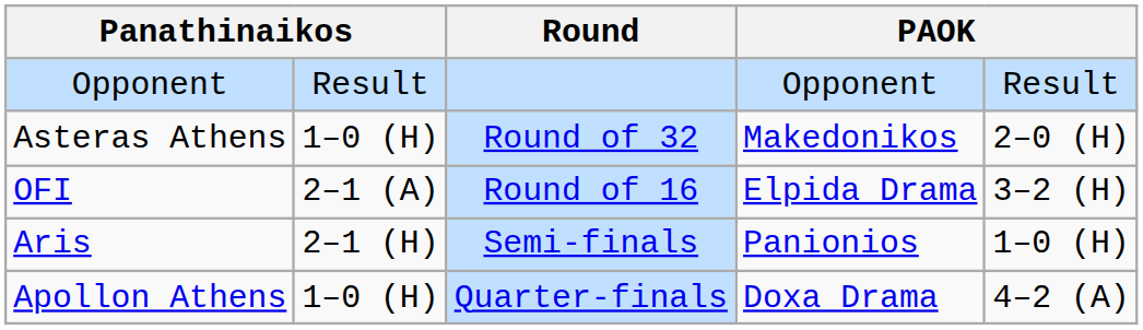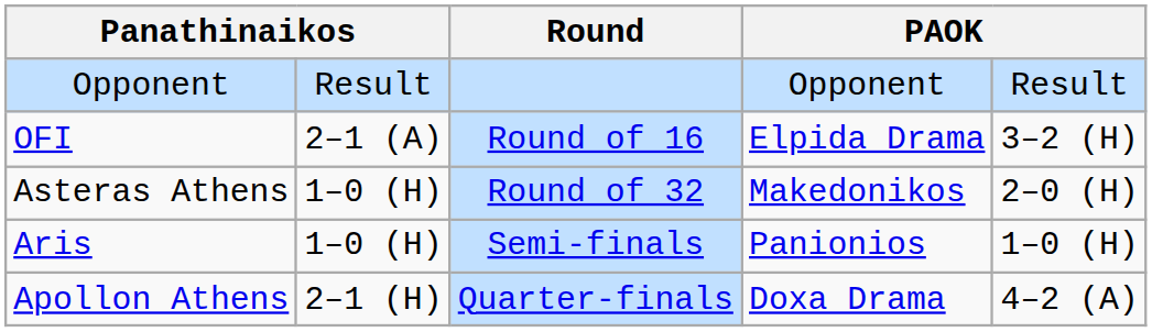 <table class="wikitable" style="text-align:center">
 <tr>
 <th colspan="2">Panathinaikos</th>
 <th>Round</th>
 <th colspan="2">PAOK</th>
 </tr>
 <tr style="background:#C1E0FF">
 <td>Opponent</td>
 <td>Result</td>
 <td></td>
 <td>Opponent</td>
 <td>Result</td>
 </tr>
 <tr>
+<td style="text-align:left"><a href='#'>OFI</a></td>
+<td>2–1 (A)</td>
+<td style="background:#C1E0FF"><a href='#'>Round of 16</a></td>
+<td style="text-align:left"><a href='#'>Elpida Drama</a></td>
+<td>3–2  (H)</td>
+</tr>
+<tr>
 <td style="text-align:left">Asteras Athens</td>
 <td>1–0 (H)</td>
 <td style="background:#C1E0FF"><a href='#'>Round of 32</a></td>
 <td style="text-align:left"><a href='#'>Makedonikos</a></td>
 <td>2–0 (H)</td>
 </tr>
 <tr>
-<td style="text-align:left"><a href='#'>OFI</a></td>
-<td>2–1 (A)</td>
-<td style="background:#C1E0FF"><a href='#'>Round of 16</a></td>
-<td style="text-align:left"><a href='#'>Elpida Drama</a></td>
-<td>3–2  (H)</td>
-</tr>
-<tr>
 <td style="text-align:left"><a href='#'>Aris</a></td>
-<td>2–1 (H)</td>
+<td>1–0 (H)</td>
 <td style="background:#C1E0FF"><a href='#'>Semi-finals</a></td>
 <td style="text-align:left"><a href='#'>Panionios</a></td>
 <td>1–0 (H)</td>
 </tr>
 <tr>
 <td style="text-align:left"><a href='#'>Apollon Athens</a></td>
-<td>1–0 (H)</td>
+<td>2–1 (H)</td>
 <td style="background:#C1E0FF"><a href='#'>Quarter-finals</a></td>
 <td style="text-align:left"><a href='#'>Doxa Drama</a></td>
 <td>4–2 (A)</td>
 </tr>
 </table>
